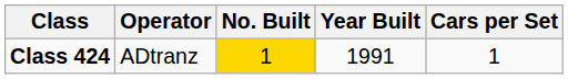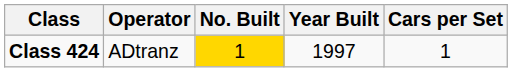 <table class="wikitable">
 <tr>
 <th>Class</th>
 <th>Operator</th>
 <th>No. Built</th>
 <th>Year Built</th>
 <th>Cars per Set</th>
 </tr>
 <tr>
 <td><strong>Class 424</strong></td>
 <td>ADtranz</td>
 <td align=center style="background: gold;">1</td>
-<td align=center>1991</td>
+<td align=center>1997</td>
 <td align=center>1</td>
 </tr>
 </table>
